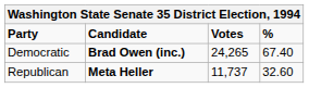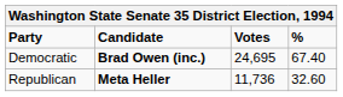 <table class="wikitable">
 <tr>
 <th colspan="4">Washington State Senate 35 District Election, 1994</th>
 </tr>
 <tr>
 <td><strong>Party</strong></td>
 <td><strong>Candidate</strong></td>
 <td><strong>Votes</strong></td>
 <td><strong>%</strong></td>
 </tr>
 <tr>
 <td>Democratic</td>
 <td><strong>Brad Owen (inc.)</strong></td>
-<td>24,265</td>
+<td>24,695</td>
 <td>67.40</td>
 </tr>
 <tr>
 <td>Republican</td>
 <td><strong>Meta Heller</strong></td>
-<td>11,737</td>
+<td>11,736</td>
 <td>32.60</td>
 </tr>
 </table>
